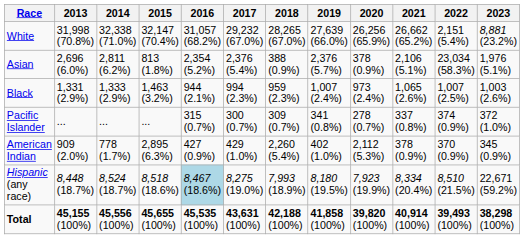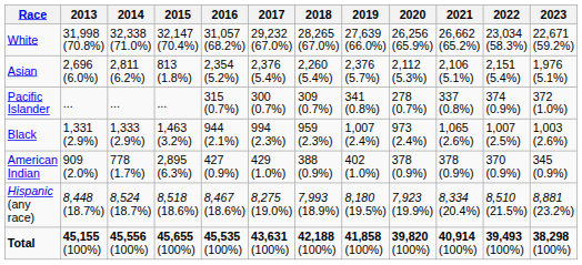 <table class="wikitable" style="font-size: 90%;">
 <tr>
 <th><a href='#'>Race</a></th>
 <th>2013</th>
 <th>2014</th>
 <th>2015</th>
 <th>2016</th>
 <th>2017</th>
 <th>2018</th>
 <th>2019</th>
 <th>2020</th>
 <th>2021</th>
 <th>2022</th>
 <th>2023</th>
 </tr>
 <tr>
 <td><a href='#'>White</a></td>
 <td>31,998 (70.8%)</td>
 <td>32,338 (71.0%)</td>
 <td>32,147 (70.4%)</td>
 <td>31,057 (68.2%)</td>
 <td>29,232 (67.0%)</td>
 <td>28,265 (67.0%)</td>
 <td>27,639 (66.0%)</td>
 <td>26,256 (65.9%)</td>
 <td>26,662 (65.2%)</td>
-<td>2,151 (5.4%)</td>
-<td><em>8,881</em> (23.2%)</td>
+<td>23,034 (58.3%)</td>
+<td>22,671 (59.2%)</td>
 </tr>
 <tr>
 <td><a href='#'>Asian</a></td>
 <td>2,696 (6.0%)</td>
 <td>2,811 (6.2%)</td>
 <td>813 (1.8%)</td>
 <td>2,354 (5.2%)</td>
 <td>2,376 (5.4%)</td>
-<td>388 (0.9%)</td>
+<td>2,260 (5.4%)</td>
 <td>2,376 (5.7%)</td>
-<td>378 (0.9%)</td>
+<td>2,112 (5.3%)</td>
 <td>2,106 (5.1%)</td>
-<td>23,034 (58.3%)</td>
+<td>2,151 (5.4%)</td>
 <td>1,976 (5.1%)</td>
+</tr>
+<tr>
+<td><a href='#'>Pacific Islander</a></td>
+<td>...</td>
+<td>...</td>
+<td>...</td>
+<td>315 (0.7%)</td>
+<td>300 (0.7%)</td>
+<td>309 (0.7%)</td>
+<td>341 (0.8%)</td>
+<td>278 (0.7%)</td>
+<td>337 (0.8%)</td>
+<td>374 (0.9%)</td>
+<td>372 (1.0%)</td>
 </tr>
 <tr>
 <td><a href='#'>Black</a></td>
 <td>1,331 (2.9%)</td>
 <td>1,333 (2.9%)</td>
 <td>1,463 (3.2%)</td>
 <td>944 (2.1%)</td>
 <td>994 (2.3%)</td>
 <td>959 (2.3%)</td>
 <td>1,007 (2.4%)</td>
 <td>973 (2.4%)</td>
 <td>1,065 (2.6%)</td>
 <td>1,007 (2.5%)</td>
 <td>1,003 (2.6%)</td>
 </tr>
 <tr>
-<td><a href='#'>Pacific Islander</a></td>
-<td>...</td>
-<td>...</td>
-<td>...</td>
-<td>315 (0.7%)</td>
-<td>300 (0.7%)</td>
-<td>309 (0.7%)</td>
-<td>341 (0.8%)</td>
-<td>278 (0.7%)</td>
-<td>337 (0.8%)</td>
-<td>374 (0.9%)</td>
-<td>372 (1.0%)</td>
-</tr>
-<tr>
 <td><a href='#'>American Indian</a></td>
 <td>909 (2.0%)</td>
 <td>778 (1.7%)</td>
 <td>2,895 (6.3%)</td>
 <td>427 (0.9%)</td>
 <td>429 (1.0%)</td>
-<td>2,260 (5.4%)</td>
+<td>388 (0.9%)</td>
 <td>402 (1.0%)</td>
-<td>2,112 (5.3%)</td>
+<td>378 (0.9%)</td>
 <td>378 (0.9%)</td>
 <td>370 (0.9%)</td>
 <td>345 (0.9%)</td>
 </tr>
 <tr>
 <td><em><a href='#'>Hispanic</a></em> (any race)</td>
 <td><em>8,448</em> (18.7%)</td>
 <td><em>8,524</em> (18.7%)</td>
 <td><em>8,518</em> (18.6%)</td>
-<td style="background: lightblue;"><em>8,467</em> (18.6%)</td>
+<td><em>8,467</em> (18.6%)</td>
 <td><em>8,275</em> (19.0%)</td>
 <td><em>7,993</em> (18.9%)</td>
 <td><em>8,180</em> (19.5%)</td>
 <td><em>7,923</em> (19.9%)</td>
 <td><em>8,334</em> (20.4%)</td>
 <td><em>8,510</em> (21.5%)</td>
-<td>22,671 (59.2%)</td>
+<td><em>8,881</em> (23.2%)</td>
 </tr>
 <tr>
 <td><strong>Total</strong></td>
 <td><strong>45,155</strong> (100%)</td>
 <td><strong>45,556</strong> (100%)</td>
 <td><strong>45,655</strong> (100%)</td>
 <td><strong>45,535</strong> (100%)</td>
 <td><strong>43,631</strong> (100%)</td>
 <td><strong>42,188</strong> (100%)</td>
 <td><strong>41,858</strong> (100%)</td>
 <td><strong>39,820</strong> (100%)</td>
 <td><strong>40,914</strong> (100%)</td>
 <td><strong>39,493</strong> (100%)</td>
 <td><strong>38,298</strong> (100%)</td>
 </tr>
 </table>
